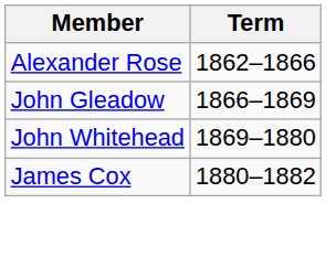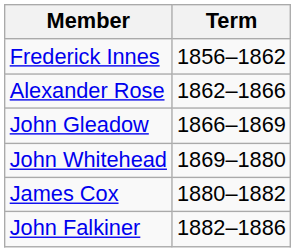 <table class="wikitable">
 <tr>
 <th>Member</th>
 <th>Term</th>
+</tr>
+<tr>
+<td><a href='#'>Frederick Innes</a></td>
+<td>1856–1862</td>
 </tr>
 <tr>
 <td><a href='#'>Alexander Rose</a></td>
 <td>1862–1866</td>
 </tr>
 <tr>
 <td><a href='#'>John Gleadow</a></td>
 <td>1866–1869</td>
 </tr>
 <tr>
 <td><a href='#'>John Whitehead</a></td>
 <td>1869–1880</td>
 </tr>
 <tr>
 <td><a href='#'>James Cox</a></td>
 <td>1880–1882</td>
 </tr>
+<tr>
+<td><a href='#'>John Falkiner</a></td>
+<td>1882–1886</td>
+</tr>
 </table>
